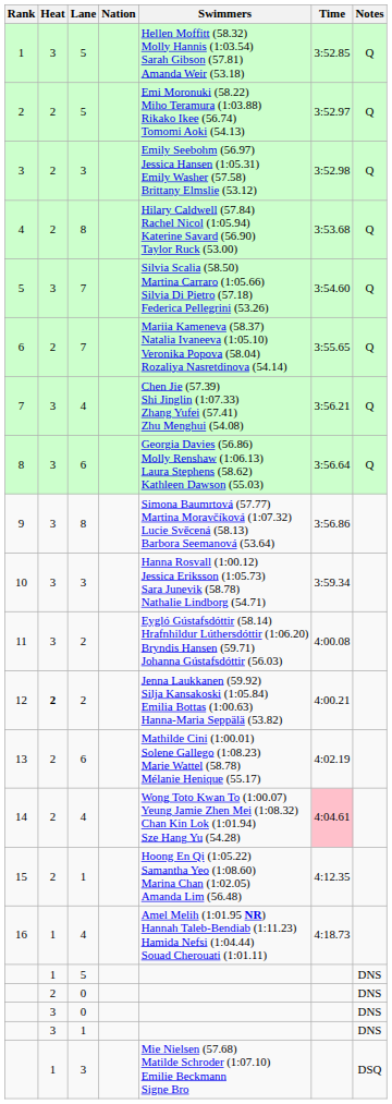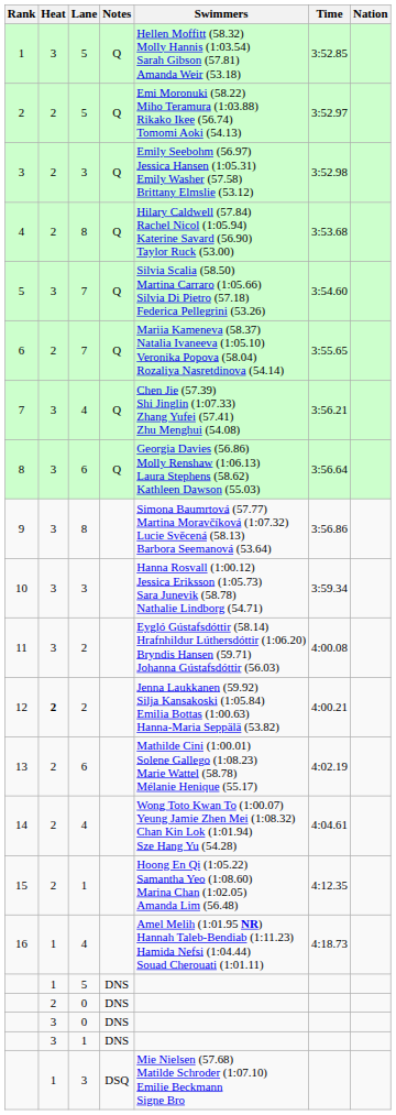 <table class="wikitable sortable" style="text-align:center">
 <tr>
 <th>Rank</th>
 <th>Heat</th>
 <th>Lane</th>
-<th>Nation</th>
+<th>Notes</th>
 <th>Swimmers</th>
 <th>Time</th>
-<th>Notes</th>
+<th>Nation</th>
 </tr>
 <tr bgcolor=ccffcc>
 <td>1</td>
 <td>3</td>
 <td>5</td>
-<td align=left></td>
+<td>Q</td>
 <td align=left><a href='#'>Hellen Moffitt</a> (58.32)<br><a href='#'>Molly Hannis</a> (1:03.54)<br><a href='#'>Sarah Gibson</a> (57.81)<br><a href='#'>Amanda Weir</a> (53.18)</td>
 <td>3:52.85</td>
-<td>Q</td>
+<td align=left></td>
 </tr>
 <tr bgcolor=ccffcc>
 <td>2</td>
 <td>2</td>
 <td>5</td>
-<td align=left></td>
+<td>Q</td>
 <td align=left><a href='#'>Emi Moronuki</a> (58.22)<br><a href='#'>Miho Teramura</a> (1:03.88)<br><a href='#'>Rikako Ikee</a> (56.74)<br><a href='#'>Tomomi Aoki</a> (54.13)</td>
 <td>3:52.97</td>
-<td>Q</td>
+<td align=left></td>
 </tr>
 <tr bgcolor=ccffcc>
 <td>3</td>
 <td>2</td>
 <td>3</td>
-<td align=left></td>
+<td>Q</td>
 <td align=left><a href='#'>Emily Seebohm</a> (56.97)<br><a href='#'>Jessica Hansen</a> (1:05.31)<br><a href='#'>Emily Washer</a> (57.58)<br><a href='#'>Brittany Elmslie</a> (53.12)</td>
 <td>3:52.98</td>
-<td>Q</td>
+<td align=left></td>
 </tr>
 <tr bgcolor=ccffcc>
 <td>4</td>
 <td>2</td>
 <td>8</td>
-<td align=left></td>
+<td>Q</td>
 <td align=left><a href='#'>Hilary Caldwell</a> (57.84)<br><a href='#'>Rachel Nicol</a> (1:05.94)<br><a href='#'>Katerine Savard</a> (56.90)<br><a href='#'>Taylor Ruck</a> (53.00)</td>
 <td>3:53.68</td>
-<td>Q</td>
+<td align=left></td>
 </tr>
 <tr bgcolor=ccffcc>
 <td>5</td>
 <td>3</td>
 <td>7</td>
-<td align=left></td>
+<td>Q</td>
 <td align=left><a href='#'>Silvia Scalia</a> (58.50)<br><a href='#'>Martina Carraro</a> (1:05.66)<br><a href='#'>Silvia Di Pietro</a> (57.18)<br><a href='#'>Federica Pellegrini</a> (53.26)</td>
 <td>3:54.60</td>
-<td>Q</td>
+<td align=left></td>
 </tr>
 <tr bgcolor=ccffcc>
 <td>6</td>
 <td>2</td>
 <td>7</td>
-<td align=left></td>
+<td>Q</td>
 <td align=left><a href='#'>Mariia Kameneva</a> (58.37)<br><a href='#'>Natalia Ivaneeva</a> (1:05.10)<br><a href='#'>Veronika Popova</a> (58.04)<br><a href='#'>Rozaliya Nasretdinova</a> (54.14)</td>
 <td>3:55.65</td>
-<td>Q</td>
+<td align=left></td>
 </tr>
 <tr bgcolor=ccffcc>
 <td>7</td>
 <td>3</td>
 <td>4</td>
-<td align=left></td>
+<td>Q</td>
 <td align=left><a href='#'>Chen Jie</a> (57.39)<br><a href='#'>Shi Jinglin</a> (1:07.33)<br><a href='#'>Zhang Yufei</a> (57.41)<br><a href='#'>Zhu Menghui</a> (54.08)</td>
 <td>3:56.21</td>
-<td>Q</td>
+<td align=left></td>
 </tr>
 <tr bgcolor=ccffcc>
 <td>8</td>
 <td>3</td>
 <td>6</td>
-<td align=left></td>
+<td>Q</td>
 <td align=left><a href='#'>Georgia Davies</a> (56.86)<br><a href='#'>Molly Renshaw</a> (1:06.13)<br><a href='#'>Laura Stephens</a> (58.62)<br><a href='#'>Kathleen Dawson</a> (55.03)</td>
 <td>3:56.64</td>
-<td>Q</td>
+<td align=left></td>
 </tr>
 <tr>
 <td>9</td>
 <td>3</td>
 <td>8</td>
-<td align=left></td>
+<td></td>
 <td align=left><a href='#'>Simona Baumrtová</a> (57.77)<br><a href='#'>Martina Moravčíková</a> (1:07.32)<br><a href='#'>Lucie Svěcená</a> (58.13)<br><a href='#'>Barbora Seemanová</a> (53.64)</td>
 <td>3:56.86</td>
-<td></td>
+<td align=left></td>
 </tr>
 <tr>
 <td>10</td>
 <td>3</td>
 <td>3</td>
-<td align=left></td>
+<td></td>
 <td align=left><a href='#'>Hanna Rosvall</a> (1:00.12)<br><a href='#'>Jessica Eriksson</a> (1:05.73)<br><a href='#'>Sara Junevik</a> (58.78)<br><a href='#'>Nathalie Lindborg</a> (54.71)</td>
 <td>3:59.34</td>
-<td></td>
+<td align=left></td>
 </tr>
 <tr>
 <td>11</td>
 <td>3</td>
 <td>2</td>
-<td align=left></td>
+<td></td>
 <td align=left><a href='#'>Eygló Gústafsdóttir</a> (58.14)<br><a href='#'>Hrafnhildur Lúthersdóttir</a> (1:06.20)<br><a href='#'>Bryndis Hansen</a> (59.71)<br><a href='#'>Johanna Gústafsdóttir</a> (56.03)</td>
 <td>4:00.08</td>
-<td></td>
+<td align=left></td>
 </tr>
 <tr>
 <td>12</td>
 <td><strong>2</strong></td>
 <td>2</td>
-<td align=left></td>
+<td></td>
 <td align=left><a href='#'>Jenna Laukkanen</a> (59.92)<br><a href='#'>Silja Kansakoski</a> (1:05.84)<br><a href='#'>Emilia Bottas</a> (1:00.63)<br><a href='#'>Hanna-Maria Seppälä</a> (53.82)</td>
 <td>4:00.21</td>
-<td></td>
+<td align=left></td>
 </tr>
 <tr>
 <td>13</td>
 <td>2</td>
 <td>6</td>
-<td align=left></td>
+<td></td>
 <td align=left><a href='#'>Mathilde Cini</a> (1:00.01)<br><a href='#'>Solene Gallego</a> (1:08.23)<br><a href='#'>Marie Wattel</a> (58.78)<br><a href='#'>Mélanie Henique</a> (55.17)</td>
 <td>4:02.19</td>
-<td></td>
+<td align=left></td>
 </tr>
 <tr>
 <td>14</td>
 <td>2</td>
 <td>4</td>
+<td></td>
+<td align=left><a href='#'>Wong Toto Kwan To</a> (1:00.07)<br><a href='#'>Yeung Jamie Zhen Mei</a> (1:08.32)<br><a href='#'>Chan Kin Lok</a> (1:01.94)<br><a href='#'>Sze Hang Yu</a> (54.28)</td>
+<td>4:04.61</td>
 <td align=left></td>
-<td align=left><a href='#'>Wong Toto Kwan To</a> (1:00.07)<br><a href='#'>Yeung Jamie Zhen Mei</a> (1:08.32)<br><a href='#'>Chan Kin Lok</a> (1:01.94)<br><a href='#'>Sze Hang Yu</a> (54.28)</td>
-<td style="background: pink;">4:04.61</td>
-<td></td>
 </tr>
 <tr>
 <td>15</td>
 <td>2</td>
 <td>1</td>
-<td align=left></td>
+<td></td>
 <td align=left><a href='#'>Hoong En Qi</a> (1:05.22)<br><a href='#'>Samantha Yeo</a> (1:08.60)<br><a href='#'>Marina Chan</a> (1:02.05)<br><a href='#'>Amanda Lim</a> (56.48)</td>
 <td>4:12.35</td>
-<td></td>
+<td align=left></td>
 </tr>
 <tr>
 <td>16</td>
 <td>1</td>
 <td>4</td>
-<td align=left></td>
+<td></td>
 <td align=left><a href='#'>Amel Melih</a> (1:01.95 <strong><a href='#'>NR</a></strong>)<br><a href='#'>Hannah Taleb-Bendiab</a> (1:11.23)<br><a href='#'>Hamida Nefsi</a> (1:04.44)<br><a href='#'>Souad Cherouati</a> (1:01.11)</td>
 <td>4:18.73</td>
-<td></td>
+<td align=left></td>
 </tr>
 <tr>
 <td></td>
 <td>1</td>
 <td>5</td>
-<td align=left></td>
+<td>DNS</td>
 <td></td>
 <td></td>
-<td>DNS</td>
+<td align=left></td>
 </tr>
 <tr>
 <td></td>
 <td>2</td>
 <td>0</td>
-<td align=left></td>
+<td>DNS</td>
 <td></td>
 <td></td>
-<td>DNS</td>
+<td align=left></td>
 </tr>
 <tr>
 <td></td>
 <td>3</td>
 <td>0</td>
-<td align=left></td>
+<td>DNS</td>
 <td></td>
 <td></td>
-<td>DNS</td>
+<td align=left></td>
 </tr>
 <tr>
 <td></td>
 <td>3</td>
 <td>1</td>
-<td align=left></td>
+<td>DNS</td>
 <td></td>
 <td></td>
-<td>DNS</td>
+<td align=left></td>
 </tr>
 <tr>
 <td></td>
 <td>1</td>
 <td>3</td>
-<td align=left></td>
+<td>DSQ</td>
 <td align=left><a href='#'>Mie Nielsen</a> (57.68)<br><a href='#'>Matilde Schroder</a> (1:07.10)<br><a href='#'>Emilie Beckmann</a><br><a href='#'>Signe Bro</a></td>
 <td></td>
-<td>DSQ</td>
+<td align=left></td>
 </tr>
 </table>
